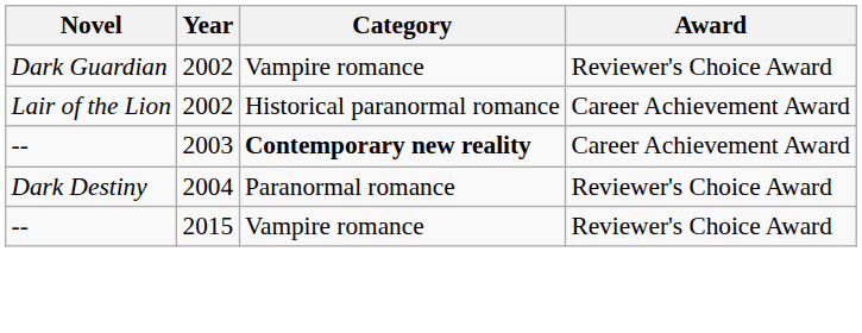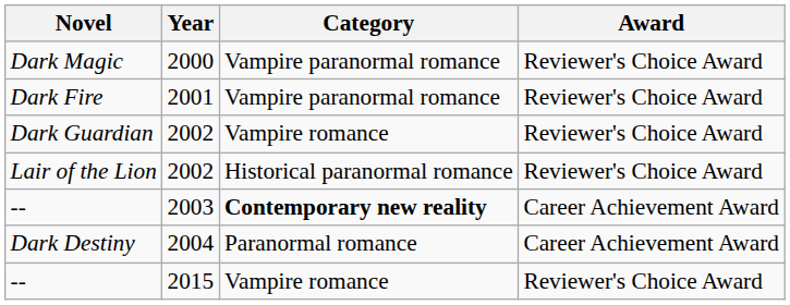 <table class="wikitable sortable mw-collapsible">
 <tr>
 <th>Novel</th>
 <th>Year</th>
 <th>Category</th>
 <th>Award</th>
+</tr>
+<tr>
+<td><em>Dark Magic</em></td>
+<td>2000</td>
+<td>Vampire paranormal romance</td>
+<td>Reviewer's Choice Award</td>
+</tr>
+<tr>
+<td><em>Dark Fire</em></td>
+<td>2001</td>
+<td>Vampire paranormal romance</td>
+<td>Reviewer's Choice Award</td>
 </tr>
 <tr>
 <td><em>Dark Guardian</em></td>
 <td>2002</td>
 <td>Vampire romance</td>
 <td>Reviewer's Choice Award</td>
 </tr>
 <tr>
 <td><em>Lair of the Lion</em></td>
 <td>2002</td>
 <td>Historical paranormal romance</td>
-<td>Career Achievement Award</td>
+<td>Reviewer's Choice Award</td>
 </tr>
 <tr>
 <td>--</td>
 <td>2003</td>
 <td><strong>Contemporary new reality</strong></td>
 <td>Career Achievement Award</td>
 </tr>
 <tr>
 <td><em>Dark Destiny</em></td>
 <td>2004</td>
 <td>Paranormal romance</td>
-<td>Reviewer's Choice Award</td>
+<td>Career Achievement Award</td>
 </tr>
 <tr>
 <td>--</td>
 <td>2015</td>
 <td>Vampire romance</td>
 <td>Reviewer's Choice Award</td>
 </tr>
 </table>
